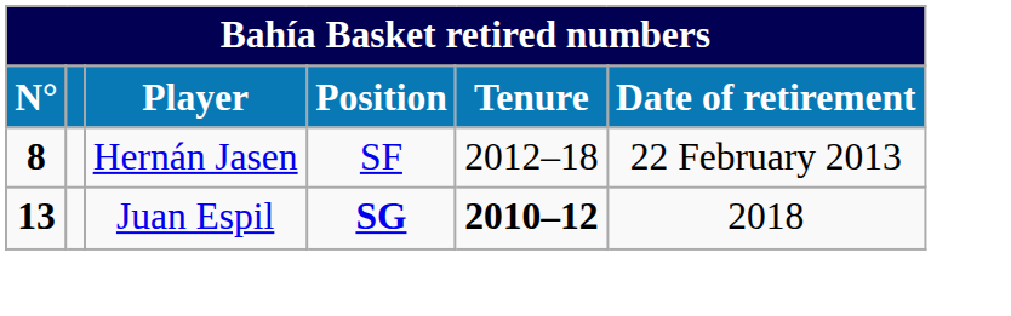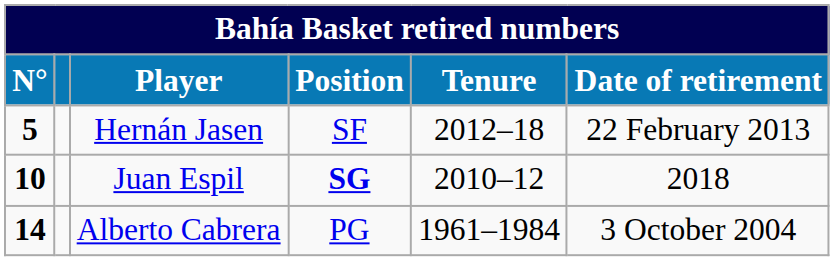 <table class="wikitable sortable" style="text-align:center">
 <tr>
 <td colspan="6" style= "background: #010052; color: #ffffff"><strong>Bahía Basket retired numbers</strong></td>
 </tr>
 <tr>
 <th style="background:#0879B5; color: #ffffff">N°</th>
 <th style="background:#0879B5; color: #ffffff"></th>
 <th style="background:#0879B5; color: #ffffff">Player</th>
 <th style="background:#0879B5; color: #ffffff">Position</th>
 <th style="background:#0879B5; color: #ffffff">Tenure</th>
 <th style="background:#0879B5; color: #ffffff">Date of retirement</th>
 </tr>
 <tr>
-<td><strong>8</strong></td>
+<td><strong>5</strong></td>
 <td></td>
 <td><a href='#'>Hernán Jasen</a></td>
 <td><a href='#'>SF</a></td>
 <td>2012–18 </td>
 <td>22 February 2013 </td>
 </tr>
 <tr>
-<td><strong>13</strong></td>
+<td><strong>10</strong></td>
 <td></td>
 <td><a href='#'>Juan Espil</a></td>
 <td><strong><a href='#'>SG</a></strong></td>
-<td><strong>2010–12 </strong></td>
+<td>2010–12 </td>
 <td>2018 </td>
 </tr>
+<tr>
+<td><strong>14</strong></td>
+<td></td>
+<td><a href='#'>Alberto Cabrera</a></td>
+<td><a href='#'>PG</a></td>
+<td>1961–1984 </td>
+<td>3 October 2004 </td>
+</tr>
 </table>
